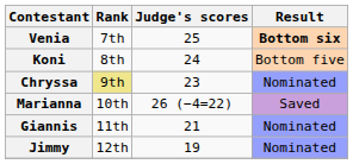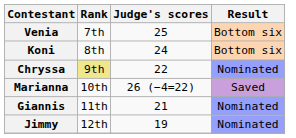 <table class="wikitable sortable plainrowheaders" style="text-align:center;">
 <tr>
 <th scope="col">Contestant</th>
 <th scope="col">Rank</th>
 <th scope="col">Judge's scores</th>
 <th scope="col">Result</th>
 </tr>
 <tr>
 <th scope="row">Venia</th>
 <td>7th</td>
 <td>25</td>
-<td style="background:#fdd5b1"><strong>Bottom six</strong></td>
+<td style="background:#fdd5b1">Bottom six</td>
 </tr>
 <tr>
 <th scope="row">Koni</th>
 <td>8th</td>
 <td>24</td>
-<td style="background:#fdd5b1">Bottom five</td>
+<td style="background:#fdd5b1">Bottom six</td>
 </tr>
 <tr>
 <th scope="row">Chryssa</th>
 <td style="background: khaki;">9th</td>
-<td>23</td>
+<td>22</td>
 <td style="background:#959ffd">Nominated</td>
 </tr>
 <tr>
 <th scope="row">Marianna</th>
 <td>10th</td>
 <td>26 (−4=22)</td>
 <td style="background-color: #C9A0DC;;">Saved</td>
 </tr>
 <tr>
 <th scope="row">Giannis</th>
 <td>11th</td>
 <td>21</td>
 <td style="background:#959ffd">Nominated</td>
 </tr>
 <tr>
 <th scope="row">Jimmy</th>
 <td>12th</td>
 <td>19</td>
 <td style="background:#959ffd">Nominated</td>
 </tr>
 <tr>
 </tr>
 </table>
